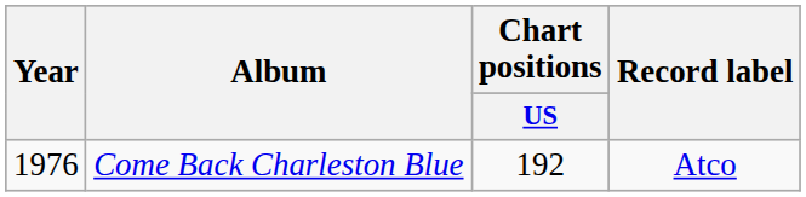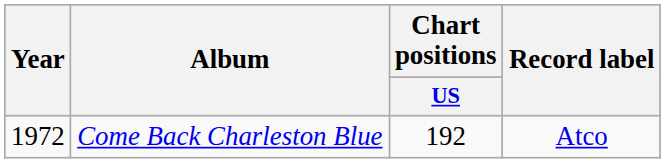 <table class="wikitable" style="text-align:center">
 <tr>
 <th rowspan="2">Year</th>
 <th rowspan="2">Album</th>
 <th colspan="1">Chart positions</th>
 <th rowspan="2">Record label</th>
 </tr>
 <tr style="font-size:smaller">
 <th style="width:40px;"><a href='#'>US</a><br></th>
 </tr>
 <tr>
-<td>1976</td>
+<td>1972</td>
 <td style="text-align:left;"><em><a href='#'>Come Back Charleston Blue</a></em></td>
 <td>192</td>
 <td><a href='#'>Atco</a></td>
 </tr>
 </table>
